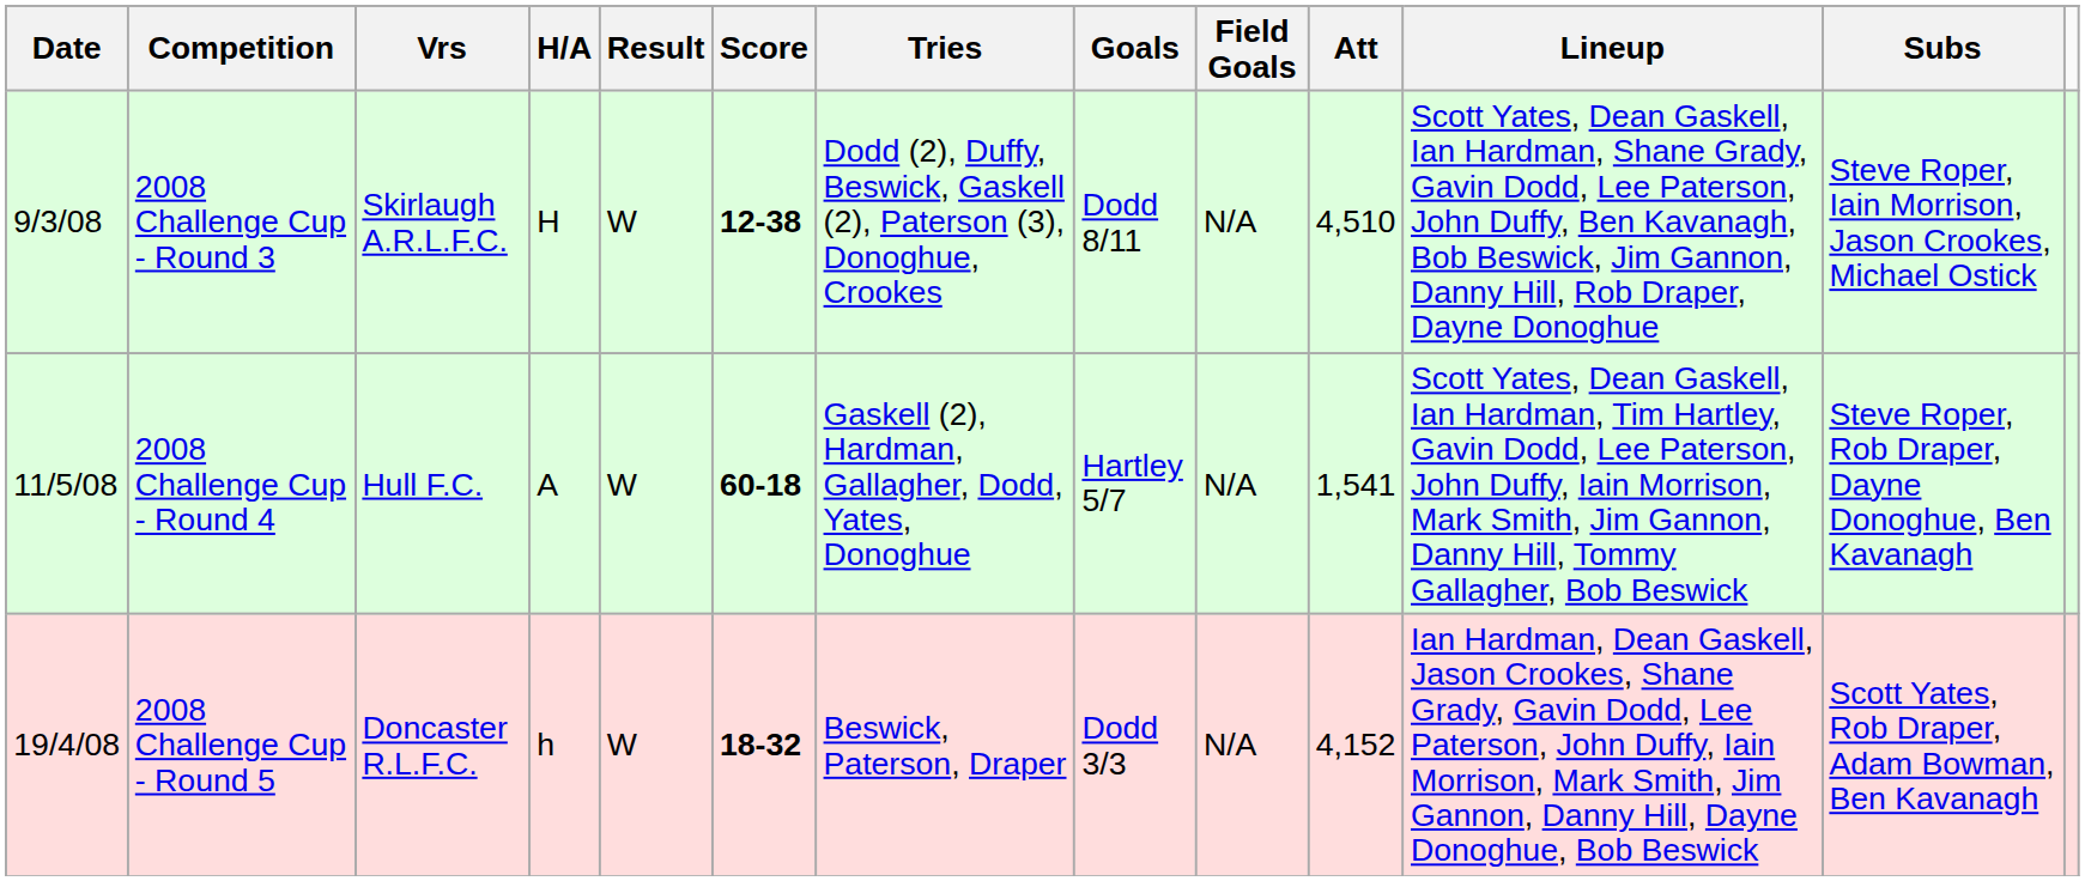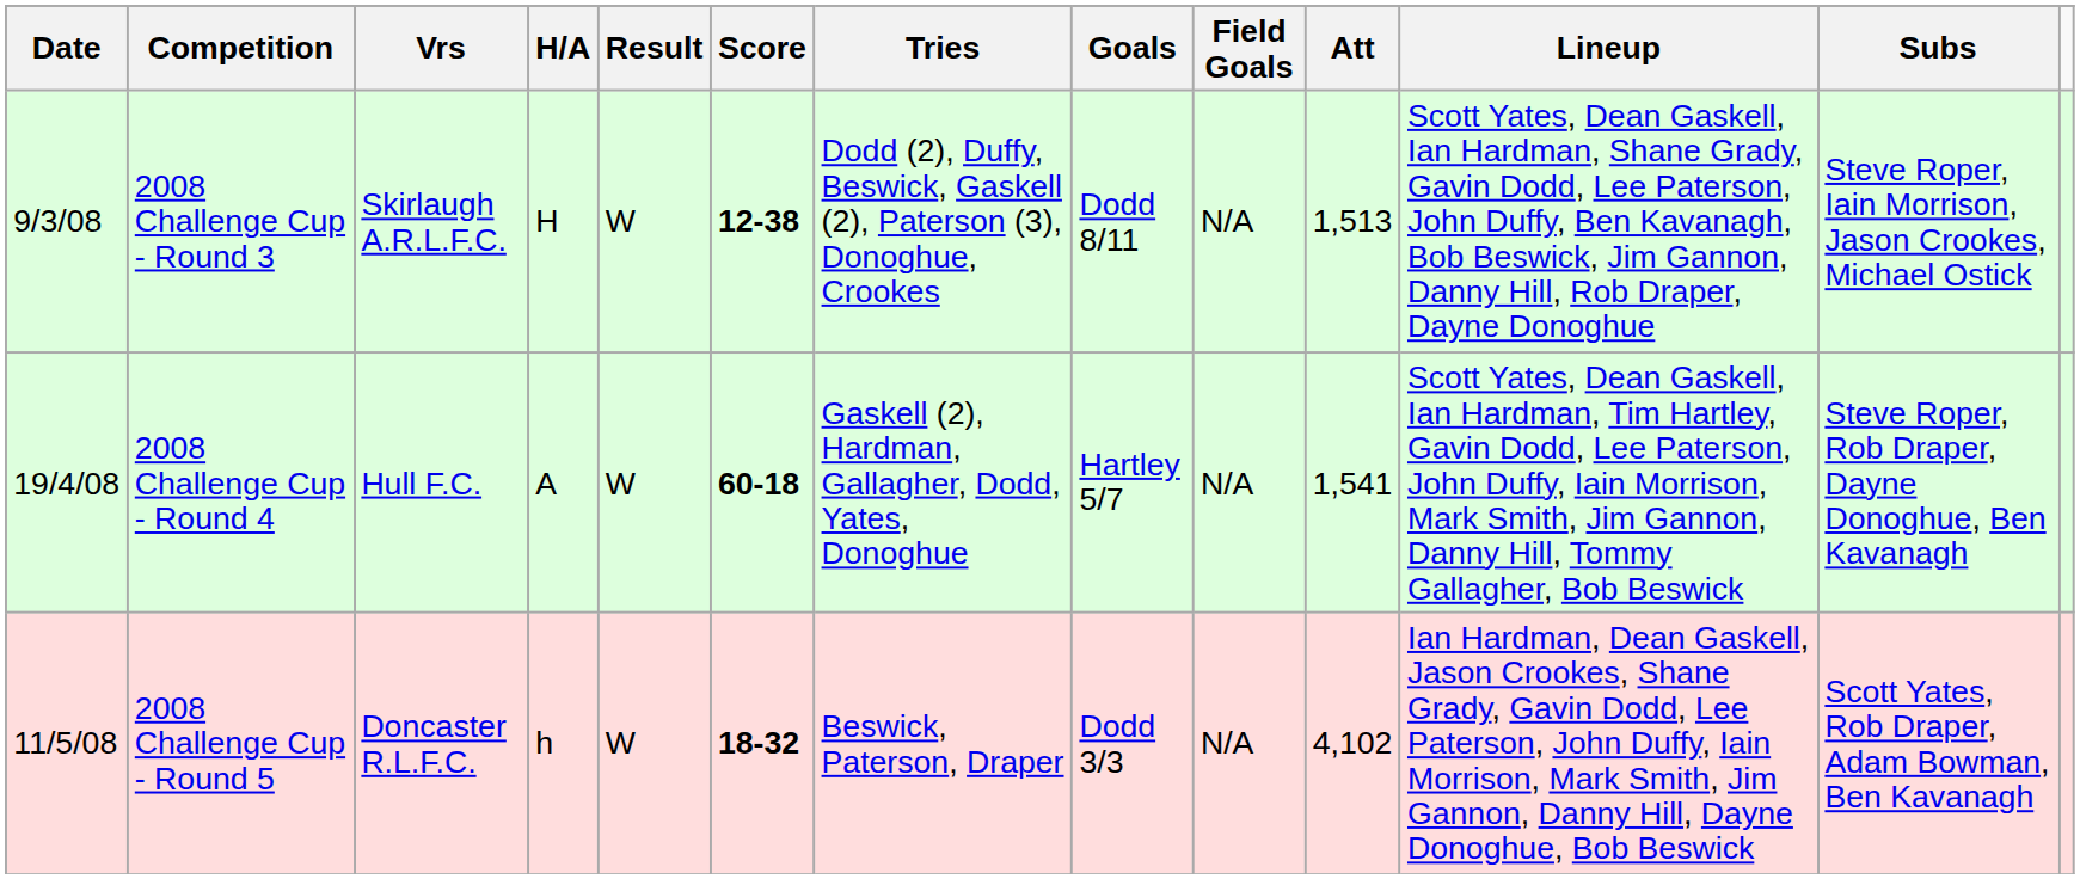 <table class="wikitable" style="font-size:85%;" width="100%">
 <tr>
 <th>Date</th>
 <th>Competition</th>
 <th>Vrs</th>
 <th>H/A</th>
 <th>Result</th>
 <th>Score</th>
 <th>Tries</th>
 <th>Goals</th>
 <th>Field Goals</th>
 <th>Att</th>
 <th>Lineup</th>
 <th>Subs</th>
 </tr>
 <tr style="background:#ddffdd;" width=20 | >
 <td>9/3/08</td>
 <td><a href='#'>2008 Challenge Cup - Round 3</a></td>
 <td><a href='#'>Skirlaugh A.R.L.F.C.</a></td>
 <td>H</td>
 <td>W</td>
 <td><strong>12-38</strong></td>
 <td><a href='#'>Dodd</a> (2), <a href='#'>Duffy</a>, <a href='#'>Beswick</a>, <a href='#'>Gaskell</a> (2), <a href='#'>Paterson</a> (3), <a href='#'>Donoghue</a>, <a href='#'>Crookes</a></td>
 <td><a href='#'>Dodd</a> 8/11</td>
 <td>N/A</td>
-<td>4,510</td>
+<td>1,513</td>
 <td><a href='#'>Scott Yates</a>, <a href='#'>Dean Gaskell</a>, <a href='#'>Ian Hardman</a>, <a href='#'>Shane Grady</a>, <a href='#'>Gavin Dodd</a>, <a href='#'>Lee Paterson</a>, <a href='#'>John Duffy</a>, <a href='#'>Ben Kavanagh</a>, <a href='#'>Bob Beswick</a>, <a href='#'>Jim Gannon</a>, <a href='#'>Danny Hill</a>, <a href='#'>Rob Draper</a>, <a href='#'>Dayne Donoghue</a></td>
 <td><a href='#'>Steve Roper</a>, <a href='#'>Iain Morrison</a>, <a href='#'>Jason Crookes</a>, <a href='#'>Michael Ostick</a></td>
 <td></td>
 </tr>
 <tr style="background:#ddffdd;" width=20 | >
-<td>11/5/08</td>
+<td>19/4/08</td>
 <td><a href='#'>2008 Challenge Cup - Round 4</a></td>
 <td><a href='#'>Hull F.C.</a></td>
 <td>A</td>
 <td>W</td>
 <td><strong>60-18</strong></td>
 <td><a href='#'>Gaskell</a> (2), <a href='#'>Hardman</a>, <a href='#'>Gallagher</a>, <a href='#'>Dodd</a>, <a href='#'>Yates</a>, <a href='#'>Donoghue</a></td>
 <td><a href='#'>Hartley</a> 5/7</td>
 <td>N/A</td>
 <td>1,541</td>
 <td><a href='#'>Scott Yates</a>, <a href='#'>Dean Gaskell</a>, <a href='#'>Ian Hardman</a>, <a href='#'>Tim Hartley</a>, <a href='#'>Gavin Dodd</a>, <a href='#'>Lee Paterson</a>, <a href='#'>John Duffy</a>, <a href='#'>Iain Morrison</a>, <a href='#'>Mark Smith</a>, <a href='#'>Jim Gannon</a>, <a href='#'>Danny Hill</a>, <a href='#'>Tommy Gallagher</a>, <a href='#'>Bob Beswick</a></td>
 <td><a href='#'>Steve Roper</a>, <a href='#'>Rob Draper</a>, <a href='#'>Dayne Donoghue</a>, <a href='#'>Ben Kavanagh</a></td>
 <td></td>
 </tr>
 <tr style="background:#ffdddd;" width=20 | >
-<td>19/4/08</td>
+<td>11/5/08</td>
 <td><a href='#'>2008 Challenge Cup - Round 5</a></td>
 <td><a href='#'>Doncaster R.L.F.C.</a></td>
 <td>h</td>
 <td>W</td>
 <td><strong>18-32</strong></td>
 <td><a href='#'>Beswick</a>, <a href='#'>Paterson</a>, <a href='#'>Draper</a></td>
 <td><a href='#'>Dodd</a> 3/3</td>
 <td>N/A</td>
-<td>4,152</td>
+<td>4,102</td>
 <td><a href='#'>Ian Hardman</a>, <a href='#'>Dean Gaskell</a>, <a href='#'>Jason Crookes</a>, <a href='#'>Shane Grady</a>, <a href='#'>Gavin Dodd</a>, <a href='#'>Lee Paterson</a>, <a href='#'>John Duffy</a>, <a href='#'>Iain Morrison</a>, <a href='#'>Mark Smith</a>, <a href='#'>Jim Gannon</a>, <a href='#'>Danny Hill</a>, <a href='#'>Dayne Donoghue</a>, <a href='#'>Bob Beswick</a></td>
 <td><a href='#'>Scott Yates</a>, <a href='#'>Rob Draper</a>, <a href='#'>Adam Bowman</a>, <a href='#'>Ben Kavanagh</a></td>
 <td></td>
 </tr>
 </table>
